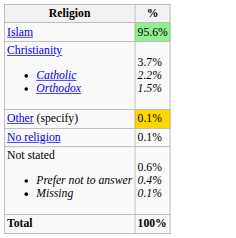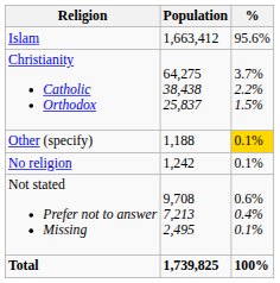 <table class="wikitable">
 <tr>
 <th>Religion</th>
+<th>Population</th>
 <th>%</th>
 </tr>
 <tr>
 <td><a href='#'>Islam</a></td>
-<td style="background: lightgreen;">95.6%</td>
+<td>1,663,412</td>
+<td>95.6%</td>
 </tr>
 <tr>
 <td><a href='#'>Christianity</a><br><ul><li><em><a href='#'>Catholic</a></em></li><li><em><a href='#'>Orthodox</a></em></li></ul></td>
+<td>64,275 <br> <em>38,438</em> <br> <em>25,837</em></td>
 <td>3.7% <br> <em>2.2%</em> <br> <em>1.5%</em></td>
 </tr>
 <tr>
 <td><a href='#'>Other</a> (specify)</td>
+<td>1,188</td>
 <td style="background: gold;">0.1%</td>
 </tr>
 <tr>
 <td><a href='#'>No religion</a></td>
+<td>1,242</td>
 <td>0.1%</td>
 </tr>
 <tr>
 <td>Not stated<br><ul><li><em>Prefer not to answer</em></li><li><em>Missing</em></li></ul></td>
+<td>9,708 <br> <em>7,213</em> <br> <em>2,495</em></td>
 <td>0.6% <br> <em>0.4%</em> <br> <em>0.1%</em></td>
 </tr>
 <tr>
 <td><strong>Total</strong></td>
+<td><strong>1,739,825</strong></td>
 <td><strong>100%</strong></td>
 </tr>
 </table>
